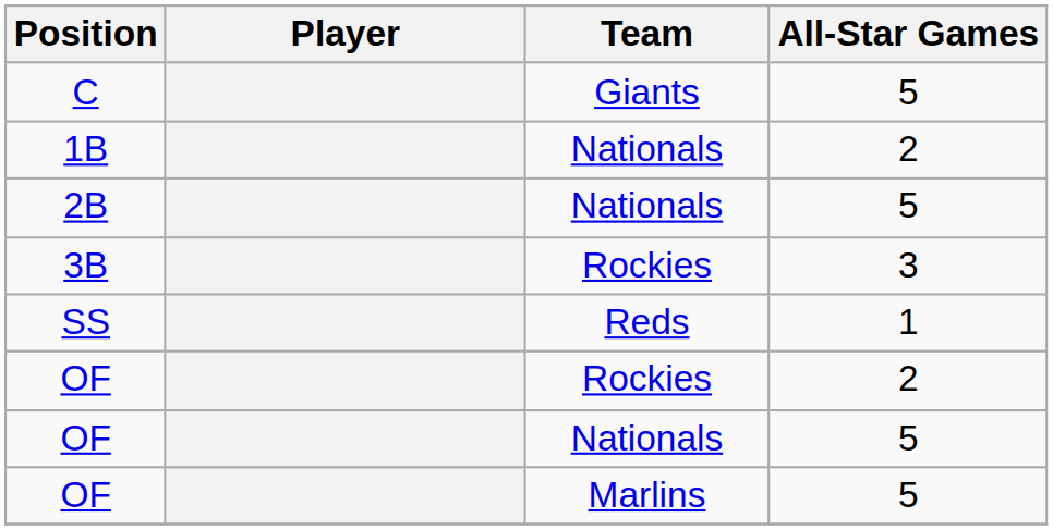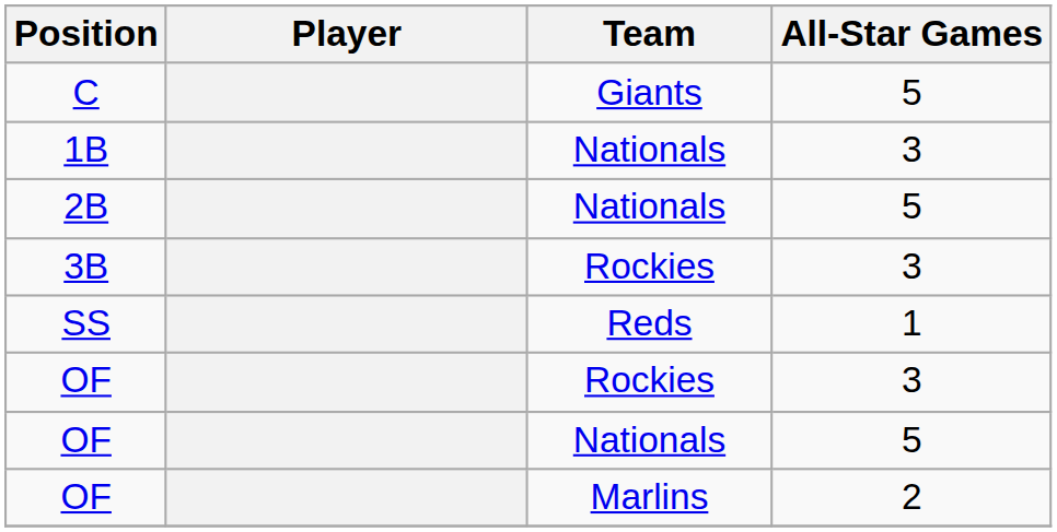 <table class="wikitable sortable plainrowheaders" style="text-align:center;">
 <tr>
 </tr>
 <tr>
 <th scope="col">Position</th>
 <th scope="col" style="width:150px;">Player</th>
 <th scope="col" style="width:100px;">Team</th>
 <th scope="col">All-Star Games</th>
 </tr>
 <tr>
 <td><a href='#'>C</a></td>
 <th scope="row" style="text-align:center"></th>
 <td><a href='#'>Giants</a></td>
 <td>5</td>
 </tr>
 <tr>
 <td><a href='#'>1B</a></td>
 <th scope="row" style="text-align:center"></th>
 <td><a href='#'>Nationals</a></td>
-<td>2</td>
+<td>3</td>
 </tr>
 <tr>
 <td><a href='#'>2B</a></td>
 <th scope="row" style="text-align:center"></th>
 <td><a href='#'>Nationals</a></td>
 <td>5</td>
 </tr>
 <tr>
 <td><a href='#'>3B</a></td>
 <th scope="row" style="text-align:center"></th>
 <td><a href='#'>Rockies</a></td>
 <td>3</td>
 </tr>
 <tr>
 <td><a href='#'>SS</a></td>
 <th scope="row" style="text-align:center"></th>
 <td><a href='#'>Reds</a></td>
 <td>1</td>
 </tr>
 <tr>
 <td><a href='#'>OF</a></td>
 <th scope="row" style="text-align:center"></th>
 <td><a href='#'>Rockies</a></td>
-<td>2</td>
+<td>3</td>
 </tr>
 <tr>
 <td><a href='#'>OF</a></td>
 <th scope="row" style="text-align:center"></th>
 <td><a href='#'>Nationals</a></td>
 <td>5</td>
 </tr>
 <tr>
 <td><a href='#'>OF</a></td>
 <th scope="row" style="text-align:center"></th>
 <td><a href='#'>Marlins</a></td>
-<td>5</td>
+<td>2</td>
 </tr>
 <tr>
 </tr>
 </table>
